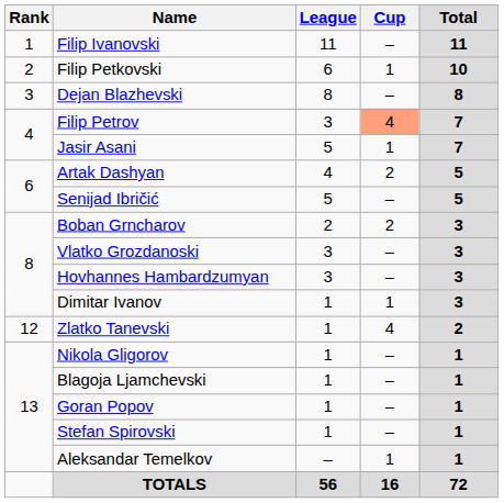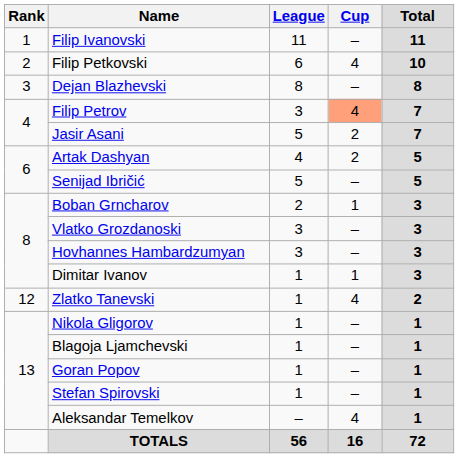 <table class="wikitable" style="text-align: center;">
 <tr>
 <th width=40>Rank</th>
 <th width=230>Name</th>
 <th width=50><a href='#'>League</a></th>
 <th width=50><a href='#'>Cup</a></th>
 <th width=70 style="background: #DCDCDC">Total</th>
 </tr>
 <tr>
 <td rowspan=1>1</td>
 <td style="text-align:left;"> <a href='#'>Filip Ivanovski</a></td>
 <td>11</td>
 <td>–</td>
 <th style="background: #DCDCDC"><strong>11</strong></th>
 </tr>
 <tr>
 <td rowspan=1>2</td>
 <td style="text-align:left;"> Filip Petkovski</td>
 <td>6</td>
-<td>1</td>
+<td>4</td>
 <th style="background: #DCDCDC"><strong>10</strong></th>
 </tr>
 <tr>
 <td rowspan=1>3</td>
 <td style="text-align:left;"> <a href='#'>Dejan Blazhevski</a></td>
 <td>8</td>
 <td>–</td>
 <th style="background: #DCDCDC"><strong>8</strong></th>
 </tr>
 <tr>
 <td rowspan=2>4</td>
 <td style="text-align:left;"> <a href='#'>Filip Petrov</a></td>
 <td>3</td>
 <td style="background: lightsalmon;">4</td>
 <th style="background: #DCDCDC"><strong>7</strong></th>
 </tr>
 <tr>
 <td style="text-align:left;"> <a href='#'>Jasir Asani</a></td>
 <td>5</td>
-<td>1</td>
+<td>2</td>
 <th style="background: #DCDCDC"><strong>7</strong></th>
 </tr>
 <tr>
 <td rowspan=2>6</td>
 <td style="text-align:left;"> <a href='#'>Artak Dashyan</a></td>
 <td>4</td>
 <td>2</td>
 <th style="background: #DCDCDC"><strong>5</strong></th>
 </tr>
 <tr>
 <td style="text-align:left;"> <a href='#'>Senijad Ibričić</a></td>
 <td>5</td>
 <td>–</td>
 <th style="background: #DCDCDC"><strong>5</strong></th>
 </tr>
 <tr>
 <td rowspan=4>8</td>
 <td style="text-align:left;"> <a href='#'>Boban Grncharov</a></td>
 <td>2</td>
-<td>2</td>
+<td>1</td>
 <th style="background: #DCDCDC"><strong>3</strong></th>
 </tr>
 <tr>
 <td style="text-align:left;"> <a href='#'>Vlatko Grozdanoski</a></td>
 <td>3</td>
 <td>–</td>
 <th style="background: #DCDCDC"><strong>3</strong></th>
 </tr>
 <tr>
 <td style="text-align:left;"> <a href='#'>Hovhannes Hambardzumyan</a></td>
 <td>3</td>
 <td>–</td>
 <th style="background: #DCDCDC"><strong>3</strong></th>
 </tr>
 <tr>
 <td style="text-align:left;"> Dimitar Ivanov</td>
 <td>1</td>
 <td>1</td>
 <th style="background: #DCDCDC"><strong>3</strong></th>
 </tr>
 <tr>
 <td rowspan=1>12</td>
 <td style="text-align:left;"> <a href='#'>Zlatko Tanevski</a></td>
 <td>1</td>
 <td>4</td>
 <th style="background: #DCDCDC"><strong>2</strong></th>
 </tr>
 <tr>
 <td rowspan=5>13</td>
 <td style="text-align:left;"> <a href='#'>Nikola Gligorov</a></td>
 <td>1</td>
 <td>–</td>
 <th style="background: #DCDCDC"><strong>1</strong></th>
 </tr>
 <tr>
 <td style="text-align:left;"> Blagoja Ljamchevski</td>
 <td>1</td>
 <td>–</td>
 <th style="background: #DCDCDC"><strong>1</strong></th>
 </tr>
 <tr>
 <td style="text-align:left;"> <a href='#'>Goran Popov</a></td>
 <td>1</td>
 <td>–</td>
 <th style="background: #DCDCDC"><strong>1</strong></th>
 </tr>
 <tr>
 <td style="text-align:left;"> <a href='#'>Stefan Spirovski</a></td>
 <td>1</td>
 <td>–</td>
 <th style="background: #DCDCDC"><strong>1</strong></th>
 </tr>
 <tr>
 <td style="text-align:left;"> Aleksandar Temelkov</td>
 <td>–</td>
-<td>1</td>
+<td>4</td>
 <th style="background: #DCDCDC"><strong>1</strong></th>
 </tr>
 <tr>
 <td></td>
 <th style="background: #DCDCDC"><strong>TOTALS</strong></th>
 <th style="background: #DCDCDC"><strong>56</strong></th>
 <th style="background: #DCDCDC"><strong>16</strong></th>
 <th style="background: #DCDCDC"><strong>72</strong></th>
 </tr>
 </table>
